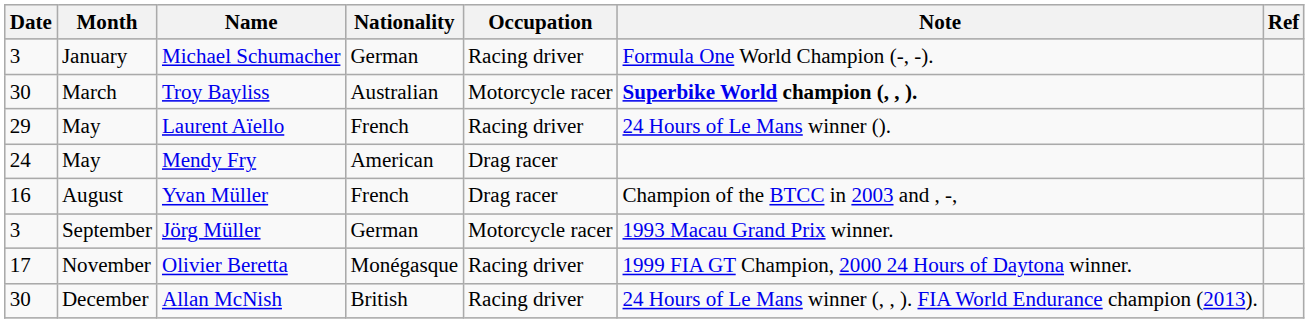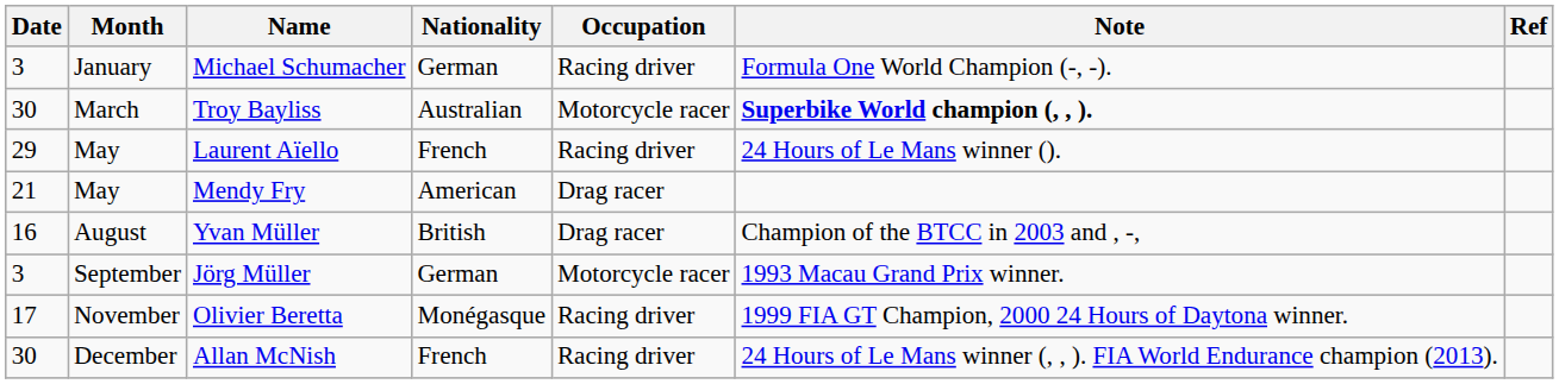 <table class="wikitable" style="font-size:85%;">
 <tr>
 <th>Date</th>
 <th>Month</th>
 <th>Name</th>
 <th>Nationality</th>
 <th>Occupation</th>
 <th>Note</th>
 <th>Ref</th>
 </tr>
 <tr>
 <td>3</td>
 <td>January</td>
 <td><a href='#'>Michael Schumacher</a></td>
 <td>German</td>
 <td>Racing driver</td>
 <td><a href='#'>Formula One</a> World Champion (-, -).</td>
 <td></td>
 </tr>
 <tr>
 <td>30</td>
 <td>March</td>
 <td><a href='#'>Troy Bayliss</a></td>
 <td>Australian</td>
 <td>Motorcycle racer</td>
 <td><strong><a href='#'>Superbike World</a> champion (, , ).</strong></td>
 <td></td>
 </tr>
 <tr>
 <td>29</td>
 <td>May</td>
 <td><a href='#'>Laurent Aïello</a></td>
 <td>French</td>
 <td>Racing driver</td>
 <td><a href='#'>24 Hours of Le Mans</a> winner ().</td>
 <td></td>
 </tr>
 <tr>
-<td>24</td>
+<td>21</td>
 <td>May</td>
 <td><a href='#'>Mendy Fry</a></td>
 <td>American</td>
 <td>Drag racer</td>
 <td></td>
 <td></td>
 </tr>
 <tr>
 <td>16</td>
 <td>August</td>
 <td><a href='#'>Yvan Müller</a></td>
-<td>French</td>
+<td>British</td>
 <td>Drag racer</td>
 <td>Champion of the <a href='#'>BTCC</a> in <a href='#'>2003</a> and , -, </td>
 <td></td>
 </tr>
 <tr>
 <td>3</td>
 <td>September</td>
 <td><a href='#'>Jörg Müller</a></td>
 <td>German</td>
 <td>Motorcycle racer</td>
 <td><a href='#'>1993 Macau Grand Prix</a> winner.</td>
 <td></td>
 </tr>
 <tr>
 <td>17</td>
 <td>November</td>
 <td><a href='#'>Olivier Beretta</a></td>
 <td>Monégasque</td>
 <td>Racing driver</td>
 <td><a href='#'>1999 FIA GT</a> Champion, <a href='#'>2000 24 Hours of Daytona</a> winner.</td>
 <td></td>
 </tr>
 <tr>
 <td>30</td>
 <td>December</td>
 <td><a href='#'>Allan McNish</a></td>
-<td>British</td>
+<td>French</td>
 <td>Racing driver</td>
 <td><a href='#'>24 Hours of Le Mans</a> winner (, , ). <a href='#'>FIA World Endurance</a> champion (<a href='#'>2013</a>).</td>
 <td></td>
 </tr>
 </table>
